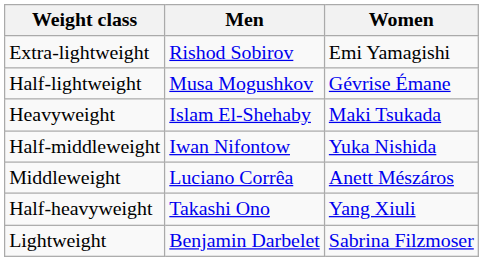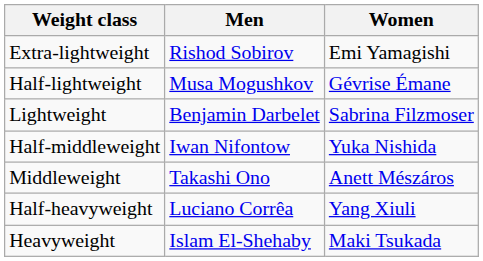 <table class="wikitable">
 <tr>
 <th><strong>Weight class</strong></th>
 <th><strong>Men</strong></th>
 <th>Women</th>
 </tr>
 <tr>
 <td>Extra-lightweight</td>
 <td><a href='#'>Rishod Sobirov</a></td>
 <td>Emi Yamagishi</td>
 </tr>
 <tr>
 <td>Half-lightweight</td>
 <td><a href='#'>Musa Mogushkov</a></td>
 <td><a href='#'>Gévrise Émane</a></td>
 </tr>
 <tr>
-<td>Heavyweight</td>
-<td><a href='#'>Islam El-Shehaby</a></td>
-<td><a href='#'>Maki Tsukada</a></td>
+<td>Lightweight</td>
+<td><a href='#'>Benjamin Darbelet</a></td>
+<td><a href='#'>Sabrina Filzmoser</a></td>
 </tr>
 <tr>
 <td>Half-middleweight</td>
 <td><a href='#'>Iwan Nifontow</a></td>
 <td><a href='#'>Yuka Nishida</a></td>
 </tr>
 <tr>
 <td>Middleweight</td>
-<td><a href='#'>Luciano Corrêa</a></td>
+<td><a href='#'>Takashi Ono</a></td>
 <td><a href='#'>Anett Mészáros</a></td>
 </tr>
 <tr>
 <td>Half-heavyweight</td>
-<td><a href='#'>Takashi Ono</a></td>
+<td><a href='#'>Luciano Corrêa</a></td>
 <td><a href='#'>Yang Xiuli</a></td>
 </tr>
 <tr>
-<td>Lightweight</td>
-<td><a href='#'>Benjamin Darbelet</a></td>
-<td><a href='#'>Sabrina Filzmoser</a></td>
+<td>Heavyweight</td>
+<td><a href='#'>Islam El-Shehaby</a></td>
+<td><a href='#'>Maki Tsukada</a></td>
 </tr>
 </table>
